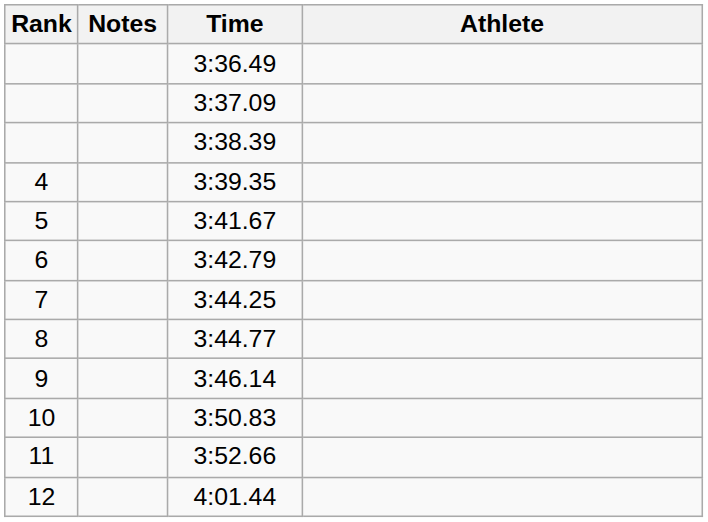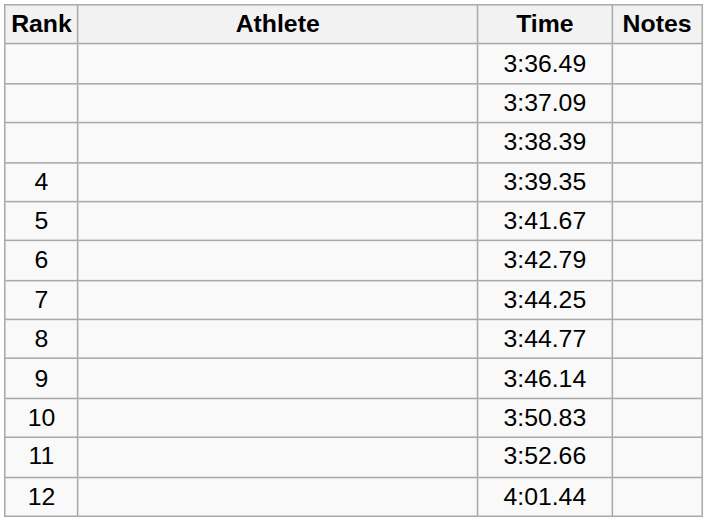 <table class="wikitable" style="text-align:center">
 <tr>
 <th width=40>Rank</th>
+<th width=250>Athlete</th>
+<th width=80>Time</th>
 <th width=50>Notes</th>
-<th width=80>Time</th>
-<th width=250>Athlete</th>
 </tr>
 <tr>
 <td></td>
+<td align=left></td>
+<td>3:36.49</td>
 <td></td>
-<td>3:36.49</td>
-<td align=left></td>
 </tr>
 <tr>
 <td></td>
+<td align=left></td>
+<td>3:37.09</td>
 <td></td>
-<td>3:37.09</td>
-<td align=left></td>
 </tr>
 <tr>
 <td></td>
+<td align=left></td>
+<td>3:38.39</td>
 <td></td>
-<td>3:38.39</td>
-<td align=left></td>
 </tr>
 <tr>
 <td>4</td>
+<td align=left></td>
+<td>3:39.35</td>
 <td></td>
-<td>3:39.35</td>
-<td align=left></td>
 </tr>
 <tr>
 <td>5</td>
+<td align=left></td>
+<td>3:41.67</td>
 <td></td>
-<td>3:41.67</td>
-<td align=left></td>
 </tr>
 <tr>
 <td>6</td>
+<td align=left></td>
+<td>3:42.79</td>
 <td></td>
-<td>3:42.79</td>
-<td align=left></td>
 </tr>
 <tr>
 <td>7</td>
+<td align=left></td>
+<td>3:44.25</td>
 <td></td>
-<td>3:44.25</td>
-<td align=left></td>
 </tr>
 <tr>
 <td>8</td>
+<td align=left></td>
+<td>3:44.77</td>
 <td></td>
-<td>3:44.77</td>
-<td align=left></td>
 </tr>
 <tr>
 <td>9</td>
+<td align=left></td>
+<td>3:46.14</td>
 <td></td>
-<td>3:46.14</td>
-<td align=left></td>
 </tr>
 <tr>
 <td>10</td>
+<td align=left></td>
+<td>3:50.83</td>
 <td></td>
-<td>3:50.83</td>
-<td align=left></td>
 </tr>
 <tr>
 <td>11</td>
+<td align=left></td>
+<td>3:52.66</td>
 <td></td>
-<td>3:52.66</td>
-<td align=left></td>
 </tr>
 <tr>
 <td>12</td>
+<td align=left></td>
+<td>4:01.44</td>
 <td></td>
-<td>4:01.44</td>
-<td align=left></td>
 </tr>
 </table>
